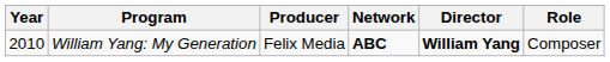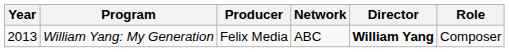 <table class="wikitable">
 <tr>
 <th>Year</th>
 <th>Program</th>
 <th>Producer</th>
 <th>Network</th>
 <th>Director</th>
 <th>Role</th>
 </tr>
 <tr>
-<td>2010</td>
+<td>2013</td>
 <td><em>William Yang: My Generation</em></td>
 <td>Felix Media</td>
-<td><strong>ABC</strong></td>
+<td>ABC</td>
 <td><strong>William Yang</strong></td>
 <td>Composer</td>
 </tr>
 </table>
